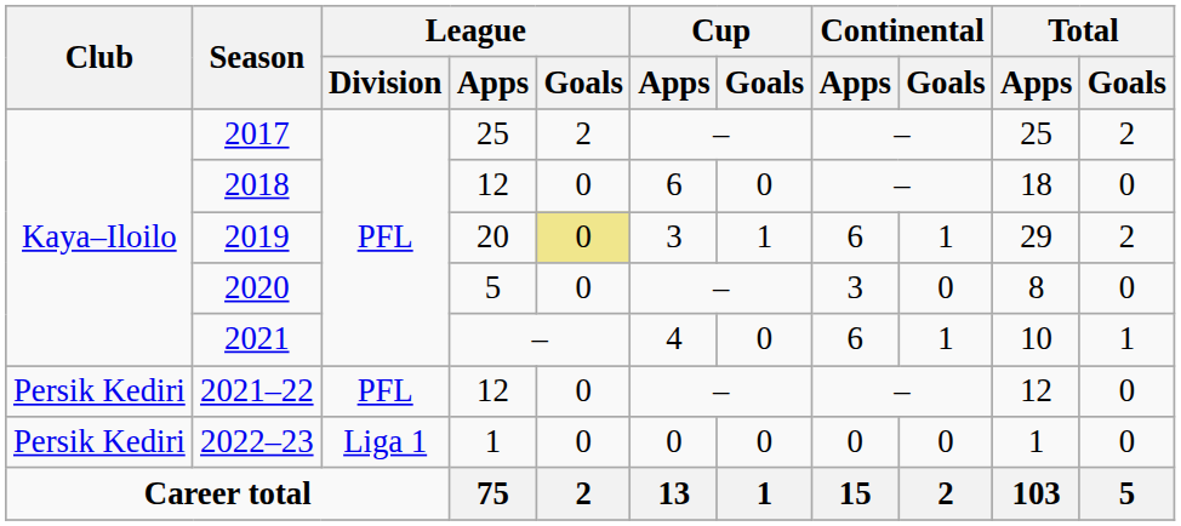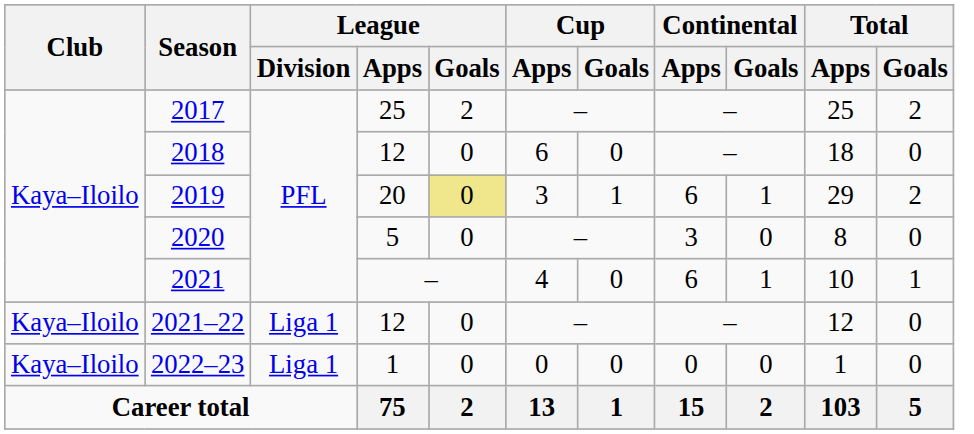 <table class="wikitable" style="text-align: center">
 <tr>
 <th rowspan="2">Club</th>
 <th rowspan="2">Season</th>
 <th colspan="3">League</th>
 <th colspan="2">Cup</th>
 <th colspan="2">Continental</th>
 <th colspan="2">Total</th>
 </tr>
 <tr>
 <th>Division</th>
 <th>Apps</th>
 <th>Goals</th>
 <th>Apps</th>
 <th>Goals</th>
 <th>Apps</th>
 <th>Goals</th>
 <th>Apps</th>
 <th>Goals</th>
 </tr>
 <tr>
 <td rowspan="5"><a href='#'>Kaya–Iloilo</a></td>
 <td><a href='#'>2017</a></td>
 <td rowspan="5"><a href='#'>PFL</a></td>
 <td>25</td>
 <td>2</td>
 <td colspan="2">–</td>
 <td colspan="2">–</td>
 <td>25</td>
 <td>2</td>
 </tr>
 <tr>
 <td><a href='#'>2018</a></td>
 <td>12</td>
 <td>0</td>
 <td>6</td>
 <td>0</td>
 <td colspan="2">–</td>
 <td>18</td>
 <td>0</td>
 </tr>
 <tr>
 <td><a href='#'>2019</a></td>
 <td>20</td>
 <td style="background: khaki;">0</td>
 <td>3</td>
 <td>1</td>
 <td>6</td>
 <td>1</td>
 <td>29</td>
 <td>2</td>
 </tr>
 <tr>
 <td><a href='#'>2020</a></td>
 <td>5</td>
 <td>0</td>
 <td colspan="2">–</td>
 <td>3</td>
 <td>0</td>
 <td>8</td>
 <td>0</td>
 </tr>
 <tr>
 <td><a href='#'>2021</a></td>
 <td colspan="2">–</td>
 <td>4</td>
 <td>0</td>
 <td>6</td>
 <td>1</td>
 <td>10</td>
 <td>1</td>
 </tr>
 <tr>
-<td><a href='#'>Persik Kediri</a></td>
+<td><a href='#'>Kaya–Iloilo</a></td>
 <td><a href='#'>2021–22</a></td>
-<td><a href='#'>PFL</a></td>
+<td><a href='#'>Liga 1</a></td>
 <td>12</td>
 <td>0</td>
 <td colspan="2">–</td>
 <td colspan="2">–</td>
 <td>12</td>
 <td>0</td>
 </tr>
 <tr>
-<td><a href='#'>Persik Kediri</a></td>
+<td><a href='#'>Kaya–Iloilo</a></td>
 <td><a href='#'>2022–23</a></td>
 <td><a href='#'>Liga 1</a></td>
 <td>1</td>
 <td>0</td>
 <td>0</td>
 <td>0</td>
 <td>0</td>
 <td>0</td>
 <td>1</td>
 <td>0</td>
 </tr>
 <tr>
 <td colspan="3"><strong>Career total</strong></td>
 <th>75</th>
 <th>2</th>
 <th>13</th>
 <th>1</th>
 <th>15</th>
 <th>2</th>
 <th>103</th>
 <th>5</th>
 </tr>
 </table>
